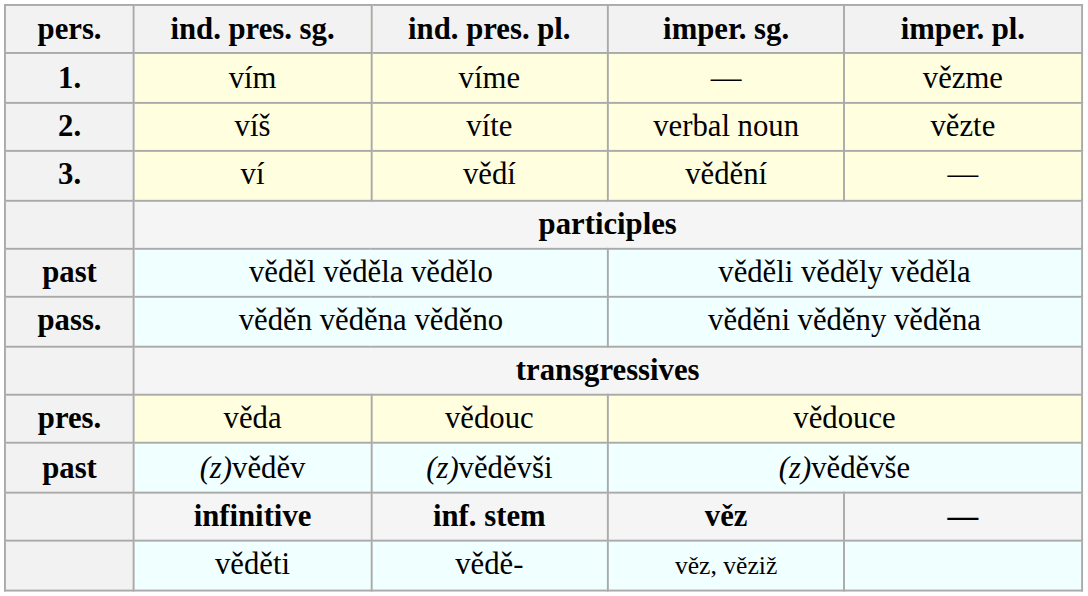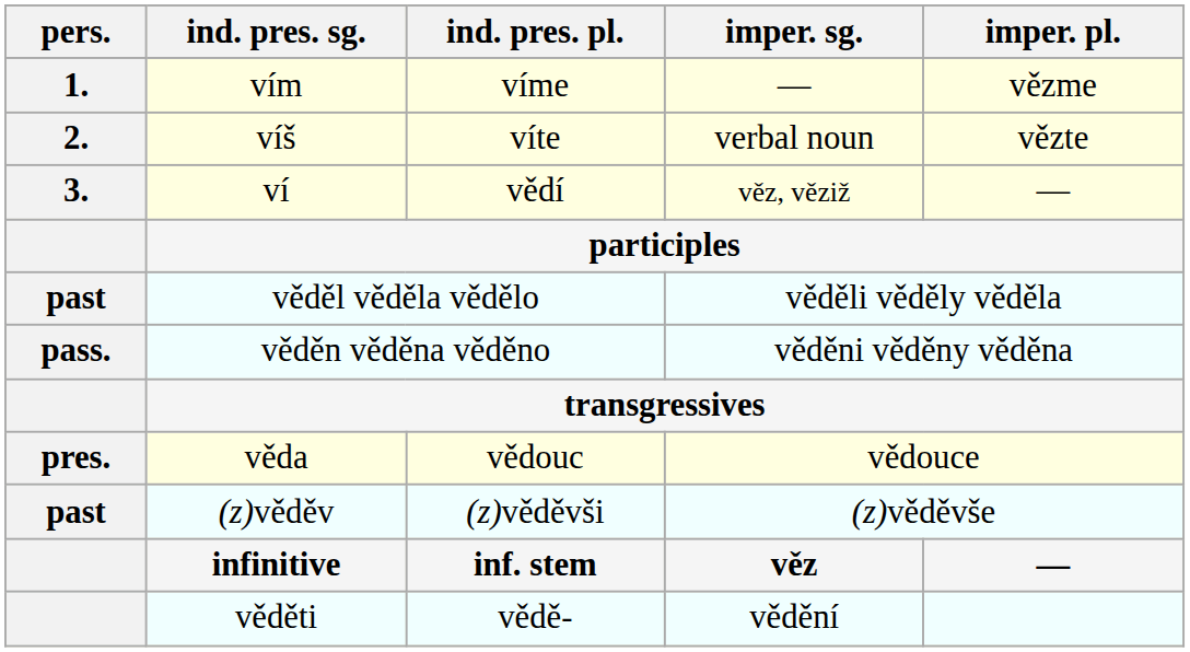 <table class="wikitable" border="1" width=90% style="text-align:center; background:lightyellow">
 <tr>
 <th>pers.</th>
 <th width=22%>ind. pres. sg.</th>
 <th width=22%>ind. pres. pl.</th>
 <th width=22%>imper. sg.</th>
 <th width=22%>imper. pl.</th>
 </tr>
 <tr>
 <th>1.</th>
 <td>vím</td>
 <td>víme</td>
 <td>—</td>
 <td>vězme</td>
 </tr>
 <tr>
 <th>2.</th>
 <td>víš</td>
 <td>víte</td>
 <td>verbal noun</td>
 <td>vězte</td>
 </tr>
 <tr>
 <th>3.</th>
 <td>ví</td>
 <td>vědí</td>
-<td>vědění</td>
+<td><small>věz, věziž</small></td>
 <td>—</td>
 </tr>
 <tr style="font-weight:bold; background:whitesmoke">
 <th> </th>
 <td colspan=4>participles</td>
 </tr>
 <tr style="background:azure">
 <th>past</th>
 <td colspan=2>věděl věděla vědělo</td>
 <td colspan=2>věděli věděly věděla</td>
 </tr>
 <tr style="background:azure">
 <th>pass.</th>
 <td colspan=2>věděn věděna věděno</td>
 <td colspan=2>věděni věděny věděna</td>
 </tr>
 <tr style="font-weight:bold; background:whitesmoke">
 <th> </th>
 <td colspan=4>transgressives</td>
 </tr>
 <tr>
 <th>pres.</th>
 <td>věda</td>
 <td>vědouc</td>
 <td colspan=2>vědouce</td>
 </tr>
 <tr style="background:azure">
 <th>past</th>
 <td><em>(z)</em>věděv</td>
 <td><em>(z)</em>věděvši</td>
 <td colspan=2><em>(z)</em>věděvše</td>
 </tr>
 <tr style="font-weight:bold; background:whitesmoke">
 <th> </th>
 <td>infinitive</td>
 <td>inf. stem</td>
 <td>věz</td>
 <td>—</td>
 </tr>
 <tr style="background:azure">
 <th> </th>
 <td>věděti</td>
 <td>vědě-</td>
-<td><small>věz, věziž</small></td>
+<td>vědění</td>
 <td></td>
 </tr>
 </table>
